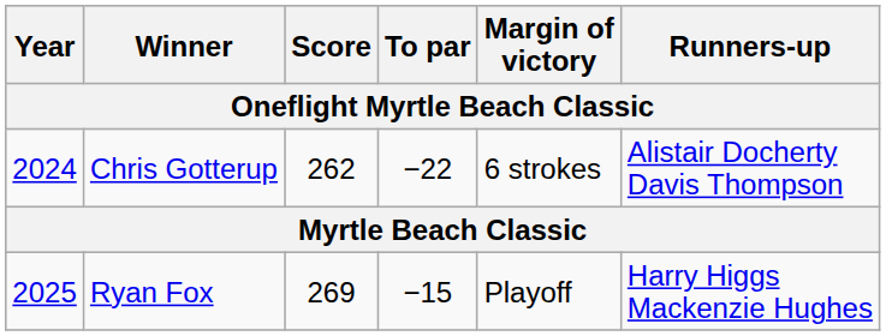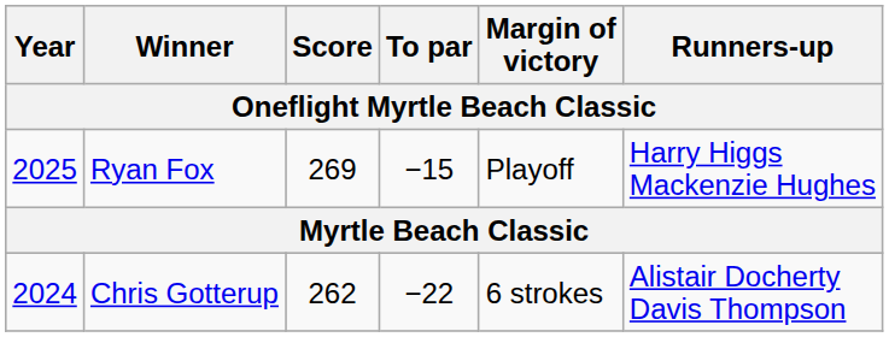 <table class=wikitable style=font-size:95%>
 <tr>
 <th>Year</th>
 <th>Winner</th>
 <th>Score</th>
 <th>To par</th>
 <th>Margin of<br>victory</th>
 <th>Runners-up</th>
 </tr>
 <tr>
 <th colspan=6>Oneflight Myrtle Beach Classic</th>
 </tr>
 <tr>
+<td><a href='#'>2025</a></td>
+<td> <a href='#'>Ryan Fox</a></td>
+<td align=center>269</td>
+<td align=center>−15</td>
+<td>Playoff</td>
+<td> <a href='#'>Harry Higgs</a><br> <a href='#'>Mackenzie Hughes</a></td>
+</tr>
+<tr>
+<th colspan=6>Myrtle Beach Classic</th>
+</tr>
+<tr>
 <td><a href='#'>2024</a></td>
 <td> <a href='#'>Chris Gotterup</a></td>
 <td align=center>262</td>
 <td align=center>−22</td>
 <td>6 strokes</td>
 <td> <a href='#'>Alistair Docherty</a><br> <a href='#'>Davis Thompson</a></td>
 </tr>
-<tr>
-<th colspan=6>Myrtle Beach Classic</th>
-</tr>
-<tr>
-<td><a href='#'>2025</a></td>
-<td> <a href='#'>Ryan Fox</a></td>
-<td align=center>269</td>
-<td align=center>−15</td>
-<td>Playoff</td>
-<td> <a href='#'>Harry Higgs</a><br> <a href='#'>Mackenzie Hughes</a></td>
-</tr>
 </table>
